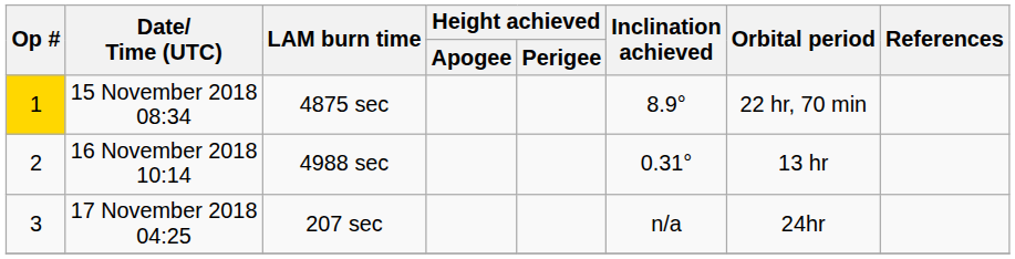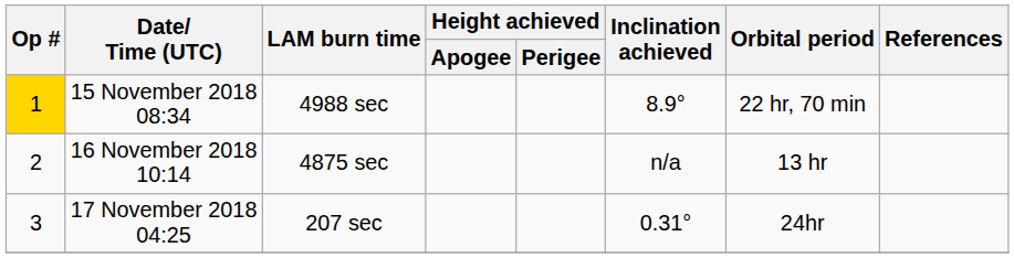 <table cellpadding="2" style="margin:0 auto; text-align:center;" class="wikitable sortable">
 <tr>
 <th rowspan="2">Op #</th>
 <th rowspan="2">Date/<br>Time (UTC)</th>
 <th rowspan="2">LAM burn time</th>
 <th colspan="2">Height achieved</th>
 <th rowspan="2">Inclination<br>achieved</th>
 <th rowspan="2">Orbital period</th>
 <th rowspan="2">References</th>
 </tr>
 <tr>
 <th>Apogee</th>
 <th>Perigee</th>
 </tr>
 <tr>
 <td style="background: gold;">1</td>
 <td>15 November 2018 <br> 08:34</td>
-<td>4875 sec</td>
+<td>4988 sec</td>
 <td></td>
 <td></td>
 <td>8.9°</td>
 <td>22 hr, 70 min</td>
 <td></td>
 </tr>
 <tr>
 <td>2</td>
 <td>16 November 2018 <br> 10:14</td>
-<td>4988 sec</td>
+<td>4875 sec</td>
 <td></td>
 <td></td>
-<td>0.31°</td>
+<td>n/a</td>
 <td>13 hr</td>
 <td></td>
 </tr>
 <tr>
 <td>3</td>
 <td>17 November 2018 <br> 04:25</td>
 <td>207 sec</td>
 <td></td>
 <td></td>
-<td>n/a</td>
+<td>0.31°</td>
 <td>24hr</td>
 <td></td>
 </tr>
 <tr>
 </tr>
 </table>
